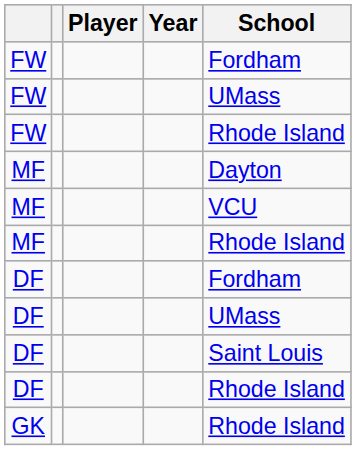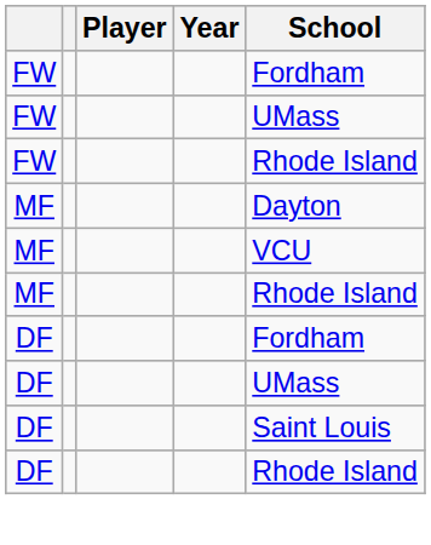 <table class="wikitable sortable" style="white-space:nowrap; font-size:90%;">
 <tr>
 <th></th>
 <th></th>
 <th>Player</th>
 <th>Year</th>
 <th>School</th>
 </tr>
 <tr>
 <td align=center><a href='#'>FW</a></td>
 <td align=center></td>
 <td></td>
 <td></td>
 <td><a href='#'>Fordham</a></td>
 </tr>
 <tr>
 <td align=center><a href='#'>FW</a></td>
 <td align=center></td>
 <td></td>
 <td></td>
 <td><a href='#'>UMass</a></td>
 </tr>
 <tr>
 <td align=center><a href='#'>FW</a></td>
 <td align=center></td>
 <td></td>
 <td></td>
 <td><a href='#'>Rhode Island</a></td>
 </tr>
 <tr>
 <td align=center><a href='#'>MF</a></td>
 <td align=center></td>
 <td></td>
 <td></td>
 <td><a href='#'>Dayton</a></td>
 </tr>
 <tr>
 <td align=center><a href='#'>MF</a></td>
 <td align=center></td>
 <td></td>
 <td></td>
 <td><a href='#'>VCU</a></td>
 </tr>
 <tr>
 <td align=center><a href='#'>MF</a></td>
 <td align=center></td>
 <td></td>
 <td></td>
 <td><a href='#'>Rhode Island</a></td>
 </tr>
 <tr>
 <td align=center><a href='#'>DF</a></td>
 <td align=center></td>
 <td></td>
 <td></td>
 <td><a href='#'>Fordham</a></td>
 </tr>
 <tr>
 <td align=center><a href='#'>DF</a></td>
 <td align=center></td>
 <td></td>
 <td></td>
 <td><a href='#'>UMass</a></td>
 </tr>
 <tr>
 <td align=center><a href='#'>DF</a></td>
 <td align=center></td>
 <td></td>
 <td></td>
 <td><a href='#'>Saint Louis</a></td>
 </tr>
 <tr>
 <td align=center><a href='#'>DF</a></td>
 <td align=center></td>
 <td></td>
 <td></td>
 <td><a href='#'>Rhode Island</a></td>
 </tr>
-<tr>
-<td align=center><a href='#'>GK</a></td>
-<td align=center></td>
-<td></td>
-<td></td>
-<td><a href='#'>Rhode Island</a></td>
-</tr>
 </table>
